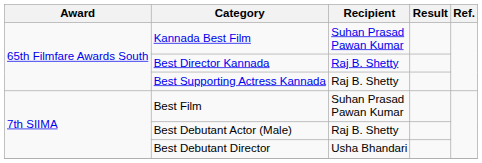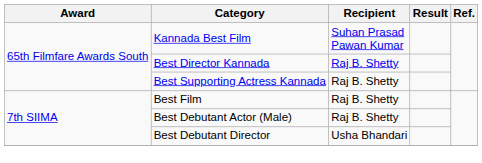 <table class="wikitable sortable">
 <tr>
 <th>Award</th>
 <th>Category</th>
 <th>Recipient</th>
 <th>Result</th>
 <th>Ref.</th>
 </tr>
 <tr>
 <td rowspan=3><a href='#'>65th Filmfare Awards South</a></td>
 <td><a href='#'>Kannada Best Film</a></td>
 <td><a href='#'>Suhan Prasad</a><br><a href='#'>Pawan Kumar</a></td>
 <td></td>
 <td rowspan=3></td>
 </tr>
 <tr>
 <td><a href='#'>Best Director Kannada</a></td>
 <td><a href='#'>Raj B. Shetty</a></td>
 <td></td>
 </tr>
 <tr>
 <td><a href='#'>Best Supporting Actress Kannada</a></td>
 <td>Raj B. Shetty</td>
 <td></td>
 </tr>
 <tr>
 <td rowspan=3><a href='#'>7th SIIMA</a></td>
 <td>Best Film</td>
-<td>Suhan Prasad<br>Pawan Kumar</td>
+<td>Raj B. Shetty</td>
 <td></td>
 <td rowspan=3></td>
 </tr>
 <tr>
 <td>Best Debutant Actor (Male)</td>
 <td>Raj B. Shetty</td>
 <td></td>
 </tr>
 <tr>
 <td>Best Debutant Director</td>
 <td>Usha Bhandari</td>
 <td></td>
 </tr>
 <tr>
 </tr>
 </table>
